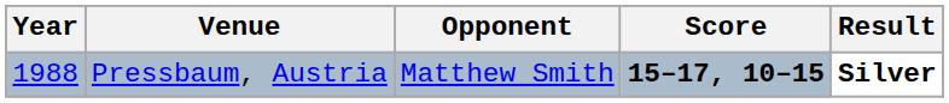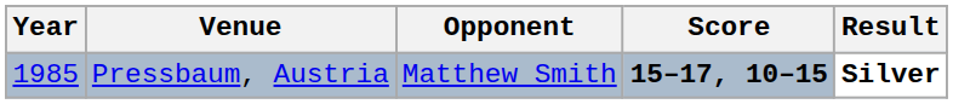 <table class="sortable wikitable" style="font-size: 90%;">
 <tr>
 <th>Year</th>
 <th>Venue</th>
 <th>Opponent</th>
 <th>Score</th>
 <th>Result</th>
 </tr>
 <tr style="background:#AABBCC">
-<td align="center"><a href='#'>1988</a></td>
+<td align="center"><a href='#'>1985</a></td>
 <td align="left"><a href='#'>Pressbaum</a>, <a href='#'>Austria</a></td>
 <td align="left"> <a href='#'>Matthew Smith</a></td>
 <td align="left"><strong>15–17, 10–15</strong></td>
 <td style="text-align:left; background:white"> <strong>Silver</strong></td>
 </tr>
 </table>
